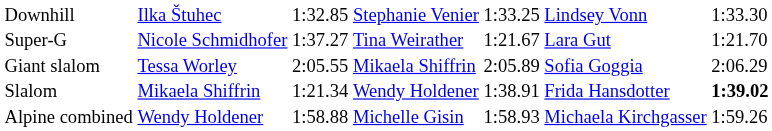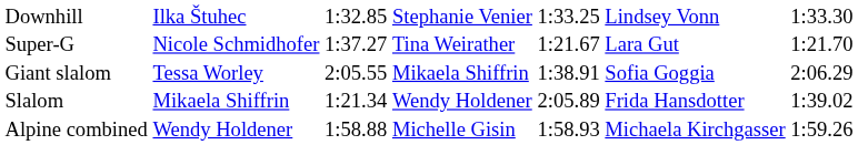 <table>
 <tr>
 <td>Downhill<br></td>
 <td><a href='#'>Ilka Štuhec</a><br></td>
 <td>1:32.85</td>
 <td><a href='#'>Stephanie Venier</a><br></td>
 <td>1:33.25</td>
 <td><a href='#'>Lindsey Vonn</a><br></td>
 <td>1:33.30</td>
 </tr>
 <tr>
 <td>Super-G<br></td>
 <td><a href='#'>Nicole Schmidhofer</a><br></td>
 <td>1:37.27</td>
 <td><a href='#'>Tina Weirather</a><br></td>
 <td>1:21.67</td>
 <td><a href='#'>Lara Gut</a><br></td>
 <td>1:21.70</td>
 </tr>
 <tr>
 <td>Giant slalom<br></td>
 <td><a href='#'>Tessa Worley</a><br></td>
 <td>2:05.55</td>
 <td><a href='#'>Mikaela Shiffrin</a><br></td>
-<td>2:05.89</td>
+<td>1:38.91</td>
 <td><a href='#'>Sofia Goggia</a><br></td>
 <td>2:06.29</td>
 </tr>
 <tr>
 <td>Slalom<br></td>
 <td><a href='#'>Mikaela Shiffrin</a><br></td>
 <td>1:21.34</td>
 <td><a href='#'>Wendy Holdener</a><br></td>
-<td>1:38.91</td>
+<td>2:05.89</td>
 <td><a href='#'>Frida Hansdotter</a><br></td>
-<td><strong>1:39.02</strong></td>
+<td>1:39.02</td>
 </tr>
 <tr>
 <td>Alpine combined<br></td>
 <td><a href='#'>Wendy Holdener</a><br></td>
 <td>1:58.88</td>
 <td><a href='#'>Michelle Gisin</a><br></td>
 <td>1:58.93</td>
 <td><a href='#'>Michaela Kirchgasser</a><br></td>
 <td>1:59.26</td>
 </tr>
 </table>
